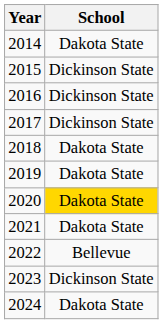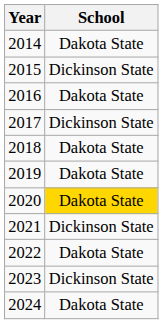 <table class="wikitable" style="text-align:center">
 <tr>
 <th>Year</th>
 <th>School</th>
 </tr>
 <tr>
 <td>2014</td>
 <td>Dakota State</td>
 </tr>
 <tr>
 <td>2015</td>
 <td>Dickinson State</td>
 </tr>
 <tr>
 <td>2016</td>
-<td>Dickinson State</td>
+<td>Dakota State</td>
 </tr>
 <tr>
 <td>2017</td>
 <td>Dickinson State</td>
 </tr>
 <tr>
 <td>2018</td>
 <td>Dakota State</td>
 </tr>
 <tr>
 <td>2019</td>
 <td>Dakota State</td>
 </tr>
 <tr>
 <td>2020</td>
 <td style="background: gold;">Dakota State</td>
 </tr>
 <tr>
 <td>2021</td>
-<td>Dakota State</td>
+<td>Dickinson State</td>
 </tr>
 <tr>
 <td>2022</td>
-<td>Bellevue</td>
+<td>Dakota State</td>
 </tr>
 <tr>
 <td>2023</td>
 <td>Dickinson State</td>
 </tr>
 <tr>
 <td>2024</td>
 <td>Dakota State</td>
 </tr>
 </table>
